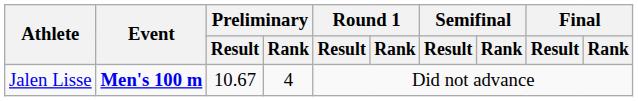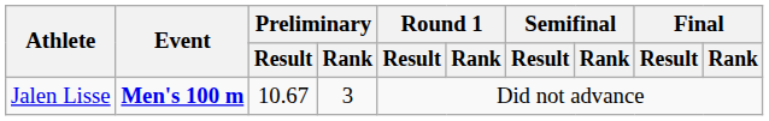 <table class="wikitable" style="font-size:90%">
 <tr>
 <th rowspan="2">Athlete</th>
 <th rowspan="2">Event</th>
 <th colspan="2">Preliminary</th>
 <th colspan="2">Round 1</th>
 <th colspan="2">Semifinal</th>
 <th colspan="2">Final</th>
 </tr>
 <tr style="font-size:95%">
 <th>Result</th>
 <th>Rank</th>
 <th>Result</th>
 <th>Rank</th>
 <th>Result</th>
 <th>Rank</th>
 <th>Result</th>
 <th>Rank</th>
 </tr>
 <tr align=center>
 <td align=left><a href='#'>Jalen Lisse</a></td>
 <td align=left><strong><a href='#'>Men's 100 m</a></strong></td>
 <td>10.67 </td>
-<td>4</td>
+<td>3</td>
 <td colspan=6>Did not advance</td>
 </tr>
 </table>
